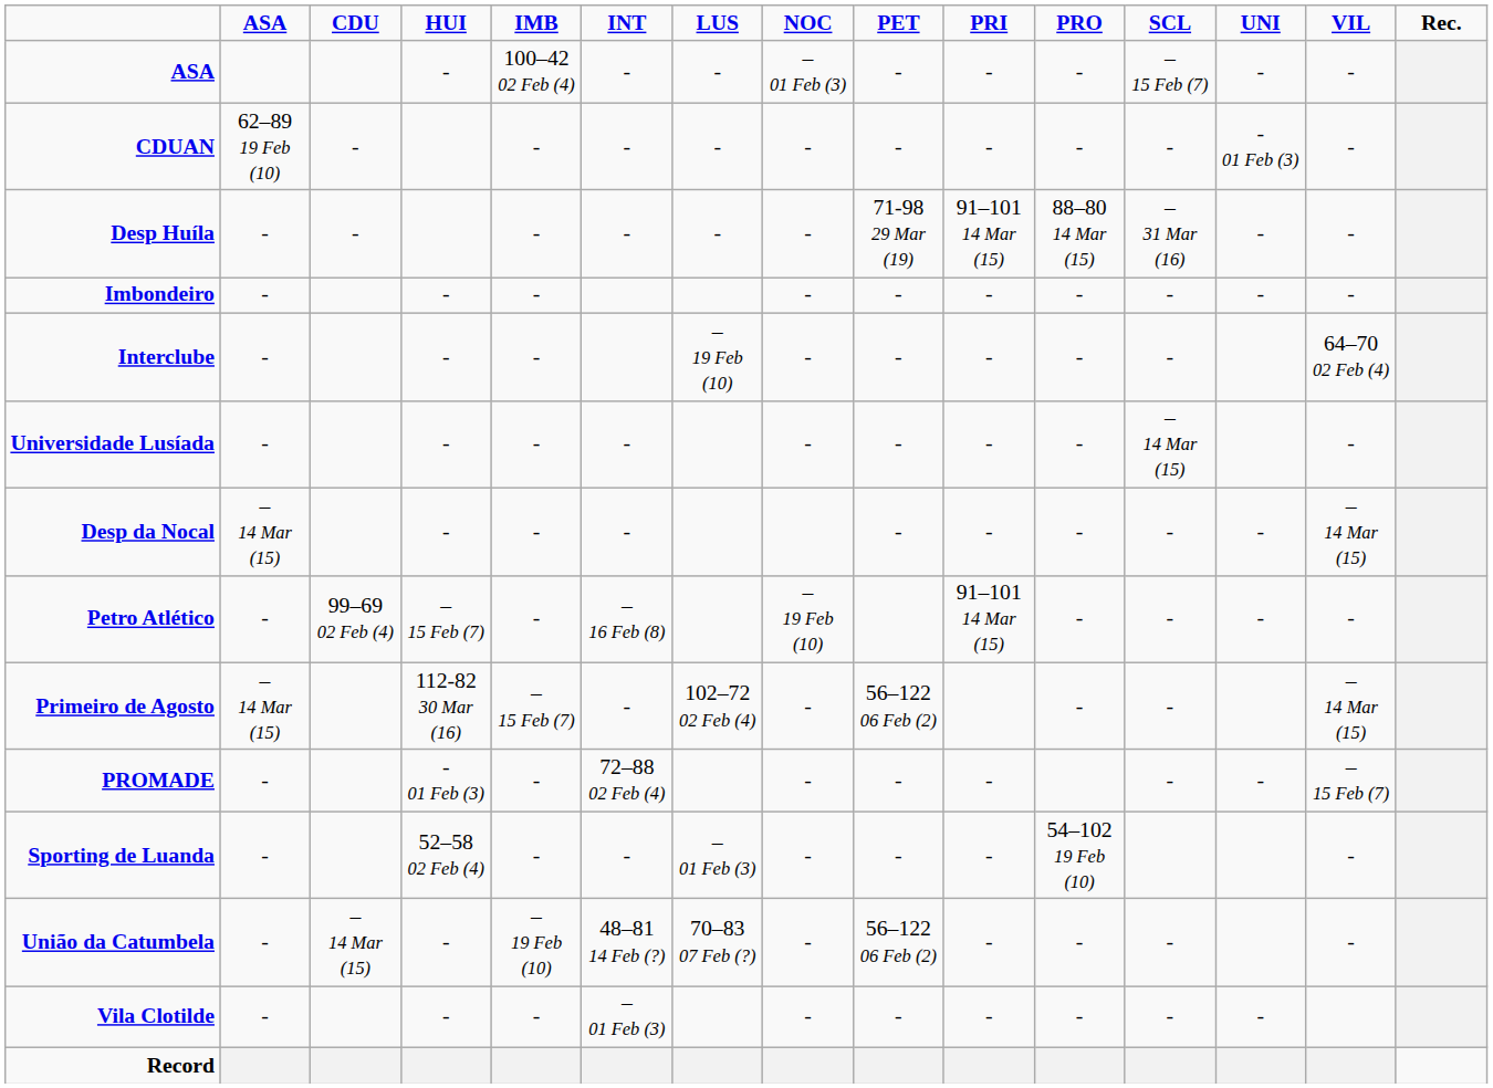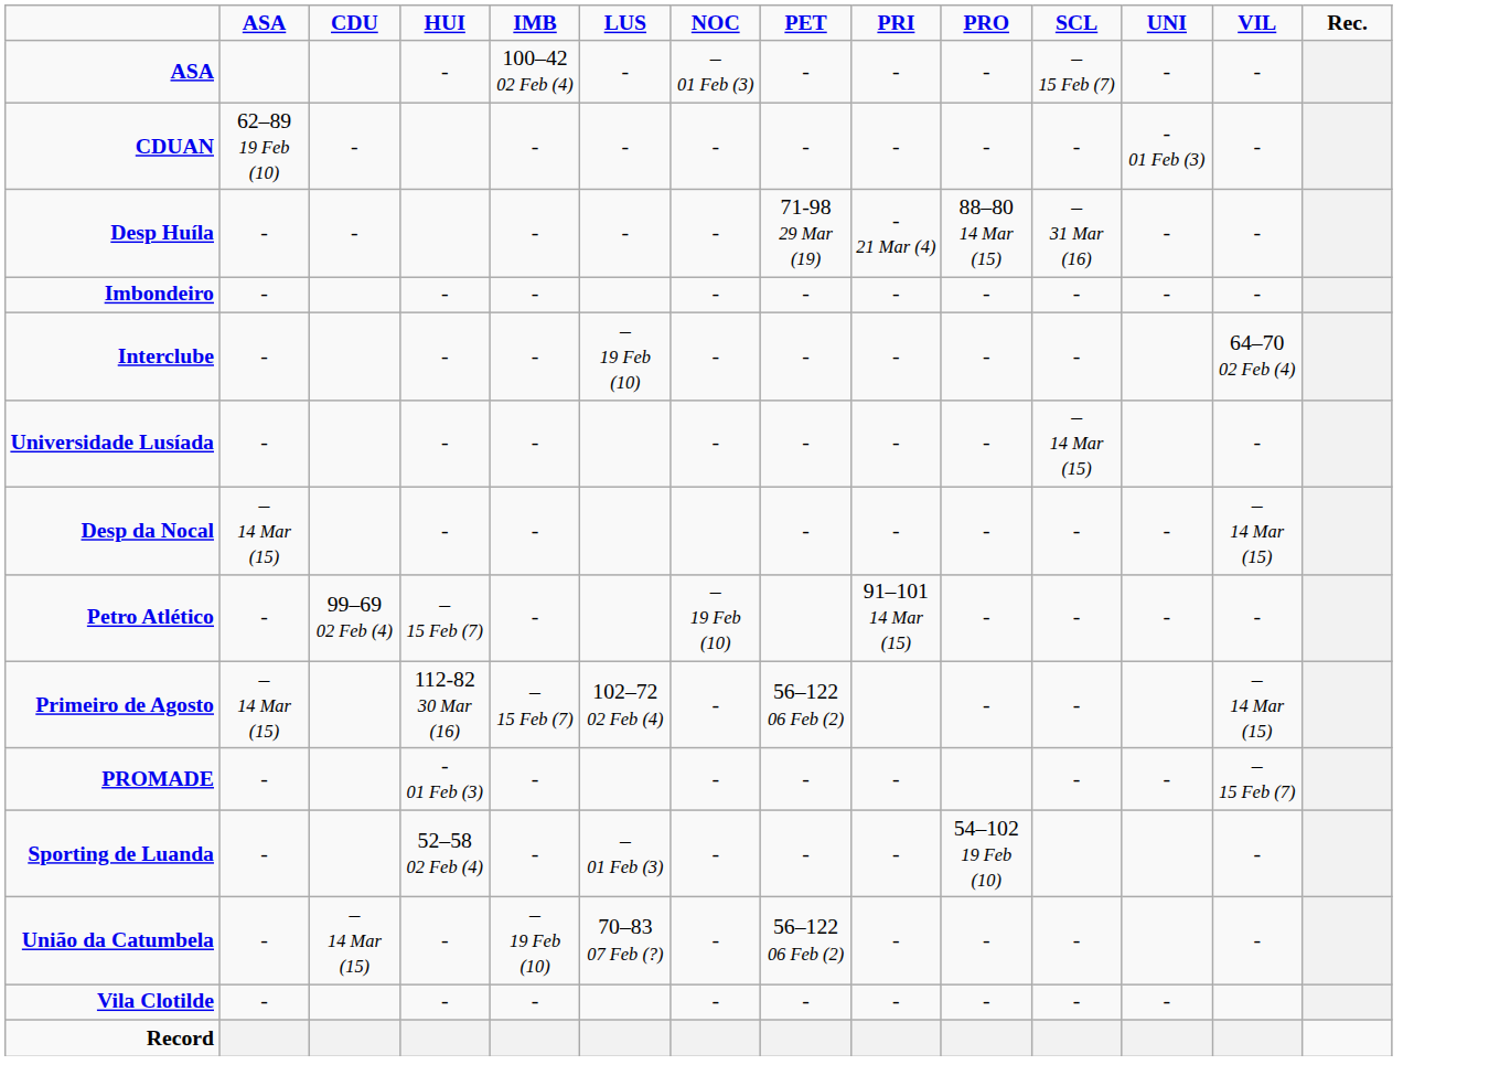 <table style="font-size: 85%; text-align: center" class="wikitable">
 <tr>
 <td></td>
 <td width=50><strong><a href='#'>ASA</a></strong></td>
 <td width=50><strong><a href='#'>CDU</a></strong></td>
 <td width=50><strong><a href='#'>HUI</a></strong></td>
 <td width=50><strong><a href='#'>IMB</a></strong></td>
-<td width=50><strong><a href='#'>INT</a></strong></td>
 <td width=50><strong><a href='#'>LUS</a></strong></td>
 <td width=50><strong><a href='#'>NOC</a></strong></td>
 <td width=50><strong><a href='#'>PET</a></strong></td>
 <td width=50><strong><a href='#'>PRI</a></strong></td>
 <td width=50><strong><a href='#'>PRO</a></strong></td>
 <td width=50><strong><a href='#'>SCL</a></strong></td>
 <td width=50><strong><a href='#'>UNI</a></strong></td>
 <td width=50><strong><a href='#'>VIL</a></strong></td>
 <td width=50><strong>Rec.</strong></td>
 </tr>
 <tr>
 <td align=right><strong><a href='#'>ASA</a></strong></td>
 <td></td>
 <td></td>
 <td>-</td>
 <td>100–42<br><small><em>02 Feb <span>(4)</span></em></small></td>
-<td>-</td>
 <td>-</td>
 <td>–<br><small><em>01 Feb <span>(3)</span></em></small></td>
 <td>-</td>
 <td>-</td>
 <td>-</td>
 <td>–<br><small><em>15 Feb <span>(7)</span></em></small></td>
 <td>-</td>
 <td>-</td>
 <th></th>
 </tr>
 <tr>
 <td align=right><strong><a href='#'>CDUAN</a></strong></td>
 <td>62–89<br><small><em>19 Feb <span>(10)</span></em></small></td>
 <td>-</td>
 <td></td>
 <td>-</td>
 <td>-</td>
 <td>-</td>
 <td>-</td>
 <td>-</td>
 <td>-</td>
 <td>-</td>
-<td>-</td>
 <td>-<br><small><em>01 Feb <span>(3)</span></em></small></td>
 <td>-</td>
 <th></th>
 </tr>
 <tr>
 <td align=right><strong><a href='#'>Desp Huíla</a></strong></td>
 <td>-</td>
 <td>-</td>
 <td></td>
 <td>-</td>
 <td>-</td>
 <td>-</td>
-<td>-</td>
 <td>71-98<br><small><em>29 Mar <span>(19)</span></em></small></td>
-<td>91–101<br><small><em>14 Mar <span>(15)</span></em></small></td>
+<td>-<br><small><em>21 Mar <span>(4)</span></em></small></td>
 <td>88–80<br><small><em>14 Mar <span>(15)</span></em></small></td>
 <td>–<br><small><em>31 Mar <span>(16)</span></em></small></td>
 <td>-</td>
 <td>-</td>
 <th></th>
 </tr>
 <tr>
 <td align=right><strong><a href='#'>Imbondeiro</a></strong></td>
 <td>-</td>
 <td></td>
 <td>-</td>
 <td>-</td>
-<td></td>
 <td></td>
 <td>-</td>
 <td>-</td>
 <td>-</td>
 <td>-</td>
 <td>-</td>
 <td>-</td>
 <td>-</td>
 <th></th>
 </tr>
 <tr>
 <td align=right><strong><a href='#'>Interclube</a></strong></td>
 <td>-</td>
 <td></td>
 <td>-</td>
 <td>-</td>
-<td></td>
 <td>–<br><small><em>19 Feb <span>(10)</span></em></small></td>
 <td>-</td>
 <td>-</td>
 <td>-</td>
 <td>-</td>
 <td>-</td>
 <td></td>
 <td>64–70<br><small><em>02 Feb <span>(4)</span></em></small></td>
 <th></th>
 </tr>
 <tr>
 <td align=right><strong><a href='#'>Universidade Lusíada</a></strong></td>
 <td>-</td>
 <td></td>
-<td>-</td>
 <td>-</td>
 <td>-</td>
 <td></td>
 <td>-</td>
 <td>-</td>
 <td>-</td>
 <td>-</td>
 <td>–<br><small><em>14 Mar <span>(15)</span></em></small></td>
 <td></td>
 <td>-</td>
 <th></th>
 </tr>
 <tr>
 <td align=right><strong><a href='#'>Desp da Nocal</a></strong></td>
 <td>–<br><small><em>14 Mar <span>(15)</span></em></small></td>
 <td></td>
 <td>-</td>
 <td>-</td>
-<td>-</td>
 <td></td>
 <td></td>
 <td>-</td>
 <td>-</td>
 <td>-</td>
 <td>-</td>
 <td>-</td>
 <td>–<br><small><em>14 Mar <span>(15)</span></em></small></td>
 <th></th>
 </tr>
 <tr>
 <td align=right><strong><a href='#'>Petro Atlético</a></strong></td>
 <td>-</td>
 <td>99–69<br><small><em>02 Feb <span>(4)</span></em></small></td>
 <td>–<br><small><em>15 Feb <span>(7)</span></em></small></td>
 <td>-</td>
-<td>–<br><small><em>16 Feb <span>(8)</span></em></small></td>
 <td></td>
 <td>–<br><small><em>19 Feb <span>(10)</span></em></small></td>
 <td></td>
 <td>91–101<br><small><em>14 Mar <span>(15)</span></em></small></td>
 <td>-</td>
 <td>-</td>
 <td>-</td>
 <td>-</td>
 <th></th>
 </tr>
 <tr>
 <td align=right><strong><a href='#'>Primeiro de Agosto</a></strong></td>
 <td>–<br><small><em>14 Mar <span>(15)</span></em></small></td>
 <td></td>
 <td>112-82<br><small><em>30 Mar <span>(16)</span></em></small></td>
 <td>–<br><small><em>15 Feb <span>(7)</span></em></small></td>
-<td>-</td>
 <td>102–72<br><small><em>02 Feb <span>(4)</span></em></small></td>
 <td>-</td>
 <td>56–122<br><small><em>06 Feb <span>(2)</span></em></small></td>
 <td></td>
 <td>-</td>
 <td>-</td>
 <td></td>
 <td>–<br><small><em>14 Mar <span>(15)</span></em></small></td>
 <th></th>
 </tr>
 <tr>
 <td align=right><strong><a href='#'>PROMADE</a></strong></td>
 <td>-</td>
 <td></td>
 <td>-<br><small><em>01 Feb <span>(3)</span></em></small></td>
 <td>-</td>
-<td>72–88<br><small><em>02 Feb <span>(4)</span></em></small></td>
 <td></td>
 <td>-</td>
 <td>-</td>
 <td>-</td>
 <td></td>
 <td>-</td>
 <td>-</td>
 <td>–<br><small><em>15 Feb <span>(7)</span></em></small></td>
 <th></th>
 </tr>
 <tr>
 <td align=right><strong><a href='#'>Sporting de Luanda</a></strong></td>
 <td>-</td>
 <td></td>
 <td>52–58<br><small><em>02 Feb <span>(4)</span></em></small></td>
-<td>-</td>
 <td>-</td>
 <td>–<br><small><em>01 Feb <span>(3)</span></em></small></td>
 <td>-</td>
 <td>-</td>
 <td>-</td>
 <td>54–102<br><small><em>19 Feb <span>(10)</span></em></small></td>
 <td></td>
 <td></td>
 <td>-</td>
 <th></th>
 </tr>
 <tr>
 <td align=right><strong><a href='#'>União da Catumbela</a></strong></td>
 <td>-</td>
 <td>–<br><small><em>14 Mar <span>(15)</span></em></small></td>
 <td>-</td>
 <td>–<br><small><em>19 Feb <span>(10)</span></em></small></td>
-<td>48–81<br><small><em>14 Feb <span>(?)</span></em></small></td>
 <td>70–83<br><small><em>07 Feb <span>(?)</span></em></small></td>
 <td>-</td>
 <td>56–122<br><small><em>06 Feb <span>(2)</span></em></small></td>
 <td>-</td>
 <td>-</td>
 <td>-</td>
 <td></td>
 <td>-</td>
 <th></th>
 </tr>
 <tr>
 <td align=right><strong><a href='#'>Vila Clotilde</a></strong></td>
 <td>-</td>
 <td></td>
 <td>-</td>
 <td>-</td>
-<td>–<br><small><em>01 Feb <span>(3)</span></em></small></td>
 <td></td>
 <td>-</td>
 <td>-</td>
 <td>-</td>
 <td>-</td>
 <td>-</td>
 <td>-</td>
 <td></td>
 <th></th>
 </tr>
 <tr>
 <td align=right><strong>Record</strong></td>
 <th></th>
 <th></th>
 <th></th>
 <th></th>
 <th></th>
 <th></th>
 <th></th>
 <th></th>
 <th></th>
 <th></th>
 <th></th>
 <th></th>
-<th></th>
 <td></td>
 </tr>
 </table>
